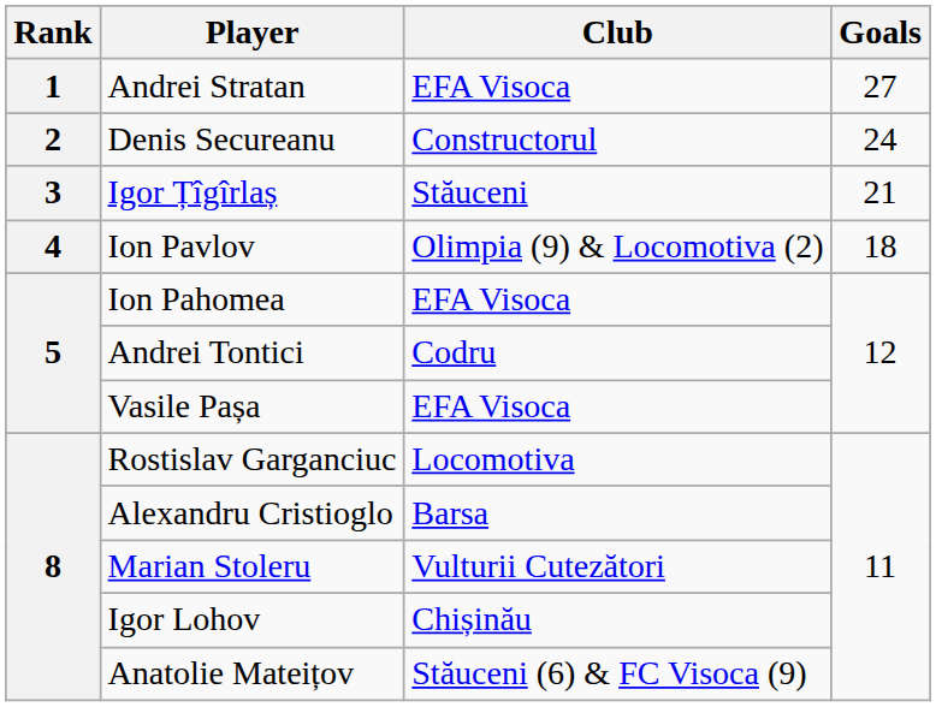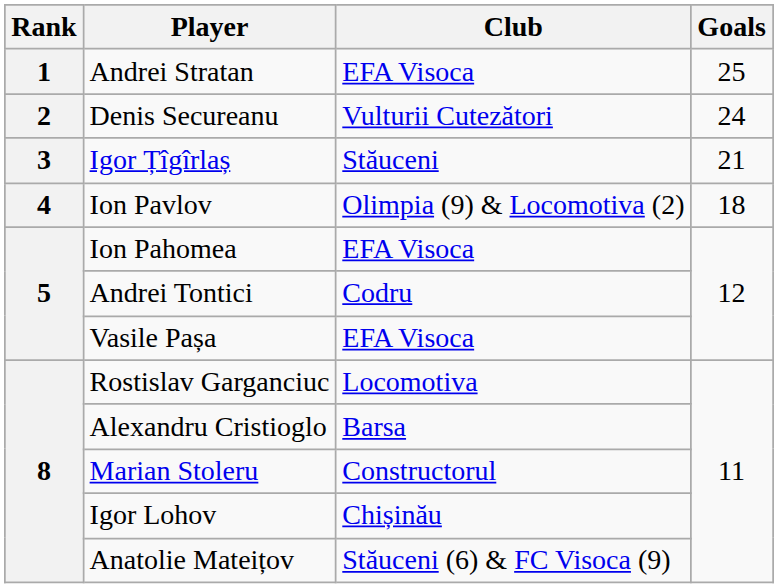 <table class="wikitable">
 <tr>
 <th>Rank</th>
 <th>Player</th>
 <th>Club</th>
 <th>Goals</th>
 </tr>
 <tr>
 <th rowspan=1 align=center>1</th>
 <td> Andrei Stratan</td>
 <td><a href='#'>EFA Visoca</a></td>
-<td rowspan=1 align=center>27</td>
+<td rowspan=1 align=center>25</td>
 </tr>
 <tr>
 <th rowspan=1 align=center>2</th>
 <td> Denis Secureanu</td>
-<td><a href='#'>Constructorul</a></td>
+<td><a href='#'>Vulturii Cutezători</a></td>
 <td rowspan=1 align=center>24</td>
 </tr>
 <tr>
 <th rowspan=1 align=center>3</th>
 <td> <a href='#'>Igor Țîgîrlaș</a></td>
 <td><a href='#'>Stăuceni</a></td>
 <td rowspan=1 align=center>21</td>
 </tr>
 <tr>
 <th rowspan=1 align=center>4</th>
 <td> Ion Pavlov</td>
 <td><a href='#'>Olimpia</a> (9) & <a href='#'>Locomotiva</a> (2)</td>
 <td rowspan=1 align=center>18</td>
 </tr>
 <tr>
 <th rowspan=3 align=center>5</th>
 <td> Ion Pahomea</td>
 <td><a href='#'>EFA Visoca</a></td>
 <td rowspan=3 align=center>12</td>
 </tr>
 <tr>
 <td> Andrei Tontici</td>
 <td><a href='#'>Codru</a></td>
 </tr>
 <tr>
 <td> Vasile Pașa</td>
 <td><a href='#'>EFA Visoca</a></td>
 </tr>
 <tr>
 <th rowspan=5 align=center>8</th>
 <td> Rostislav Garganciuc</td>
 <td><a href='#'>Locomotiva</a></td>
 <td rowspan=5 align=center>11</td>
 </tr>
 <tr>
 <td> Alexandru Cristioglo</td>
 <td><a href='#'>Barsa</a></td>
 </tr>
 <tr>
 <td> <a href='#'>Marian Stoleru</a></td>
-<td><a href='#'>Vulturii Cutezători</a></td>
+<td><a href='#'>Constructorul</a></td>
 </tr>
 <tr>
 <td> Igor Lohov</td>
 <td><a href='#'>Chișinău</a></td>
 </tr>
 <tr>
 <td> Anatolie Mateițov</td>
 <td><a href='#'>Stăuceni</a> (6) & <a href='#'>FC Visoca</a> (9)</td>
 </tr>
 </table>
